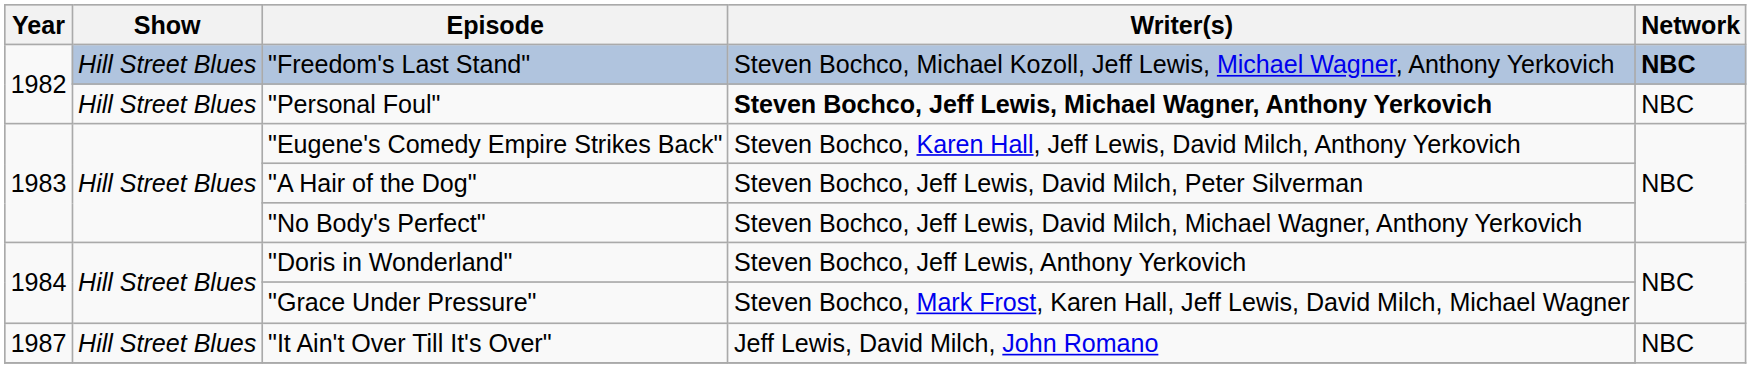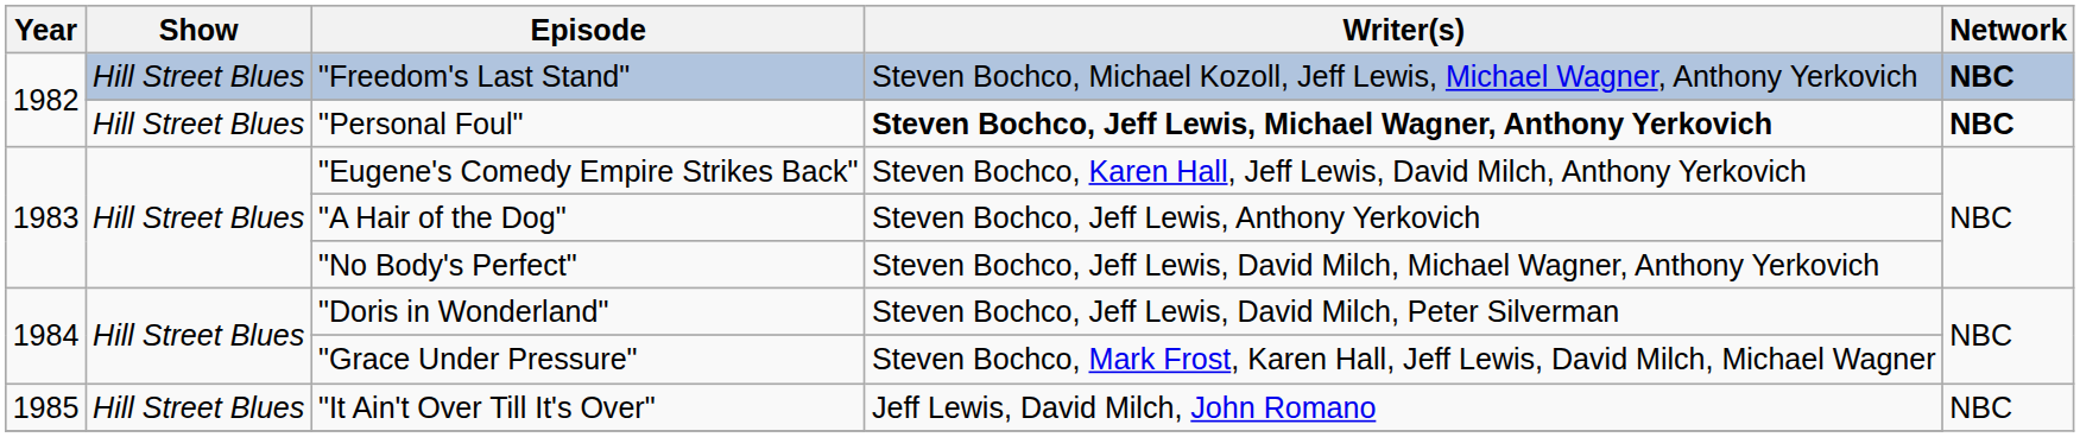 <table class="wikitable" style="font-size: 95%;">
 <tr>
 <th>Year</th>
 <th>Show</th>
 <th>Episode</th>
 <th>Writer(s)</th>
 <th>Network</th>
 </tr>
 <tr>
 <td rowspan=2>1982</td>
 <td style="background:#B0C4DE;"><em>Hill Street Blues</em></td>
 <td style="background:#B0C4DE;">"Freedom's Last Stand"</td>
 <td style="background:#B0C4DE;">Steven Bochco, Michael Kozoll, Jeff Lewis, <a href='#'>Michael Wagner</a>, Anthony Yerkovich</td>
 <td style="background:#B0C4DE;"><strong>NBC</strong></td>
 </tr>
 <tr>
 <td><em>Hill Street Blues</em></td>
 <td>"Personal Foul"</td>
 <td><strong>Steven Bochco, Jeff Lewis, Michael Wagner, Anthony Yerkovich</strong></td>
-<td>NBC</td>
+<td><strong>NBC</strong></td>
 </tr>
 <tr>
 <td rowspan=3>1983</td>
 <td rowspan=3><em>Hill Street Blues</em></td>
 <td>"Eugene's Comedy Empire Strikes Back"</td>
 <td>Steven Bochco, <a href='#'>Karen Hall</a>, Jeff Lewis, David Milch, Anthony Yerkovich</td>
 <td rowspan=3>NBC</td>
 </tr>
 <tr>
 <td>"A Hair of the Dog"</td>
-<td>Steven Bochco, Jeff Lewis, David Milch, Peter Silverman</td>
+<td>Steven Bochco, Jeff Lewis, Anthony Yerkovich</td>
 </tr>
 <tr>
 <td>"No Body's Perfect"</td>
 <td>Steven Bochco, Jeff Lewis, David Milch, Michael Wagner, Anthony Yerkovich</td>
 </tr>
 <tr>
 <td rowspan=2>1984</td>
 <td rowspan=2><em>Hill Street Blues</em></td>
 <td>"Doris in Wonderland"</td>
-<td>Steven Bochco, Jeff Lewis, Anthony Yerkovich</td>
+<td>Steven Bochco, Jeff Lewis, David Milch, Peter Silverman</td>
 <td rowspan=2>NBC</td>
 </tr>
 <tr>
 <td>"Grace Under Pressure"</td>
 <td>Steven Bochco, <a href='#'>Mark Frost</a>, Karen Hall, Jeff Lewis, David Milch, Michael Wagner</td>
 </tr>
 <tr>
-<td>1987</td>
+<td>1985</td>
 <td><em>Hill Street Blues</em></td>
 <td>"It Ain't Over Till It's Over"</td>
 <td>Jeff Lewis, David Milch, <a href='#'>John Romano</a></td>
 <td rowspan=2>NBC</td>
 </tr>
 <tr>
 </tr>
 </table>
